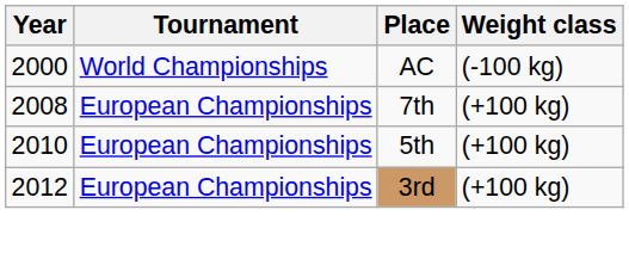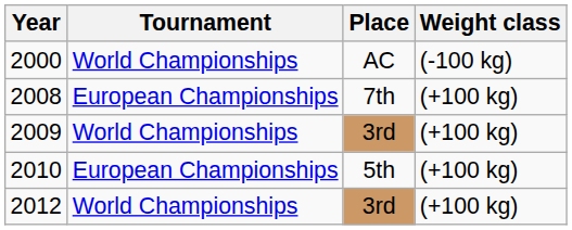 <table class=wikitable>
 <tr>
 <th>Year</th>
 <th>Tournament</th>
 <th>Place</th>
 <th>Weight class</th>
 </tr>
 <tr>
 <td>2000</td>
 <td><a href='#'>World Championships</a></td>
 <td align="center">AC</td>
 <td>(-100 kg)</td>
 </tr>
 <tr>
 <td>2008</td>
 <td><a href='#'>European Championships</a></td>
 <td align="center">7th</td>
 <td>(+100 kg)</td>
 </tr>
 <tr>
+<td>2009</td>
+<td><a href='#'>World Championships</a></td>
+<td bgcolor="cc9966" align="center">3rd</td>
+<td>(+100 kg)</td>
+</tr>
+<tr>
 <td>2010</td>
 <td><a href='#'>European Championships</a></td>
 <td align="center">5th</td>
 <td>(+100 kg)</td>
 </tr>
 <tr>
 <td>2012</td>
-<td><a href='#'>European Championships</a></td>
+<td><a href='#'>World Championships</a></td>
 <td bgcolor="cc9966" align="center">3rd</td>
 <td>(+100 kg)</td>
 </tr>
 </table>
